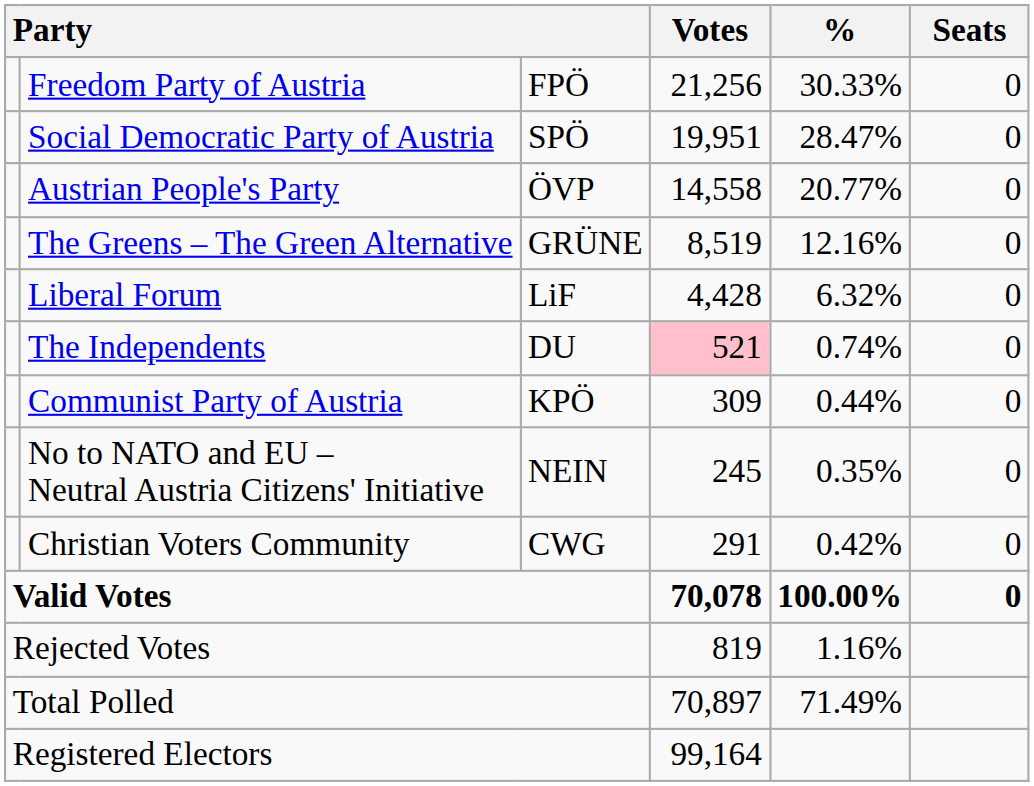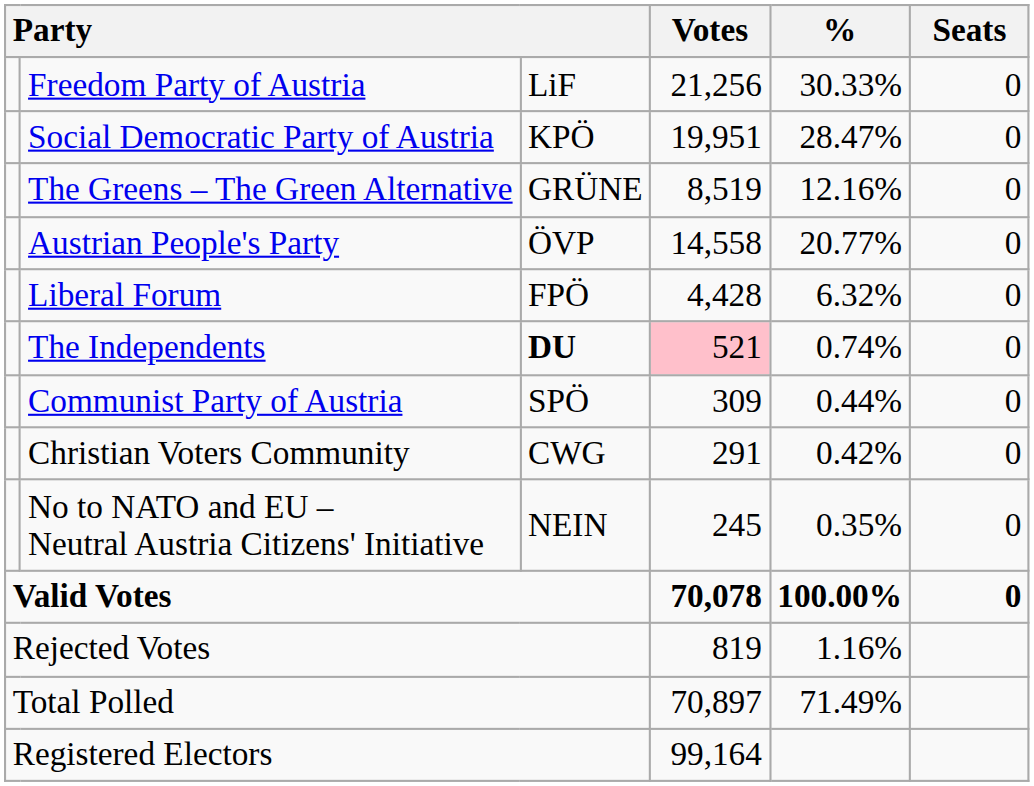 <table class="wikitable" border="1" style="text-align:right;">
 <tr>
 <th style="text-align:left;" colspan=3>Party</th>
 <th align=center width="50">Votes</th>
 <th align=center width="50">%</th>
 <th align=center width="50">Seats</th>
 </tr>
 <tr>
 <td></td>
 <td align=left><a href='#'>Freedom Party of Austria</a></td>
-<td align=left>FPÖ</td>
+<td align=left>LiF</td>
 <td>21,256</td>
 <td>30.33%</td>
 <td>0</td>
 </tr>
 <tr>
 <td></td>
 <td align=left><a href='#'>Social Democratic Party of Austria</a></td>
-<td align=left>SPÖ</td>
+<td align=left>KPÖ</td>
 <td>19,951</td>
 <td>28.47%</td>
+<td>0</td>
+</tr>
+<tr>
+<td></td>
+<td align=left style="white-space: nowrap;"><a href='#'>The Greens – The Green Alternative</a></td>
+<td align=left>GRÜNE</td>
+<td>8,519</td>
+<td>12.16%</td>
 <td>0</td>
 </tr>
 <tr>
 <td></td>
 <td align=left><a href='#'>Austrian People's Party</a></td>
 <td align=left>ÖVP</td>
 <td>14,558</td>
 <td>20.77%</td>
 <td>0</td>
 </tr>
 <tr>
 <td></td>
-<td align=left style="white-space: nowrap;"><a href='#'>The Greens – The Green Alternative</a></td>
-<td align=left>GRÜNE</td>
-<td>8,519</td>
-<td>12.16%</td>
-<td>0</td>
-</tr>
-<tr>
-<td></td>
 <td align=left><a href='#'>Liberal Forum</a></td>
-<td align=left>LiF</td>
+<td align=left>FPÖ</td>
 <td>4,428</td>
 <td>6.32%</td>
 <td>0</td>
 </tr>
 <tr>
 <td></td>
 <td align=left><a href='#'>The Independents</a></td>
-<td align=left>DU</td>
+<td align=left><strong>DU</strong></td>
 <td style="background: pink;">521</td>
 <td>0.74%</td>
 <td>0</td>
 </tr>
 <tr>
 <td></td>
 <td align=left><a href='#'>Communist Party of Austria</a></td>
-<td align=left>KPÖ</td>
+<td align=left>SPÖ</td>
 <td>309</td>
 <td>0.44%</td>
+<td>0</td>
+</tr>
+<tr>
+<td></td>
+<td align=left>Christian Voters Community</td>
+<td align=left>CWG</td>
+<td>291</td>
+<td>0.42%</td>
 <td>0</td>
 </tr>
 <tr>
 <td></td>
 <td align=left>No to NATO and EU –<br>Neutral Austria Citizens' Initiative</td>
 <td align=left>NEIN</td>
 <td>245</td>
 <td>0.35%</td>
-<td>0</td>
-</tr>
-<tr>
-<td></td>
-<td align=left>Christian Voters Community</td>
-<td align=left>CWG</td>
-<td>291</td>
-<td>0.42%</td>
 <td>0</td>
 </tr>
 <tr style="font-weight:bold">
 <td align=left colspan=3>Valid Votes</td>
 <td>70,078</td>
 <td>100.00%</td>
 <td>0</td>
 </tr>
 <tr>
 <td align=left colspan=3>Rejected Votes</td>
 <td>819</td>
 <td>1.16%</td>
 <td></td>
 </tr>
 <tr>
 <td align=left colspan=3>Total Polled</td>
 <td>70,897</td>
 <td>71.49%</td>
 <td></td>
 </tr>
 <tr>
 <td align=left colspan=3>Registered Electors</td>
 <td>99,164</td>
 <td></td>
 <td></td>
 </tr>
 </table>
